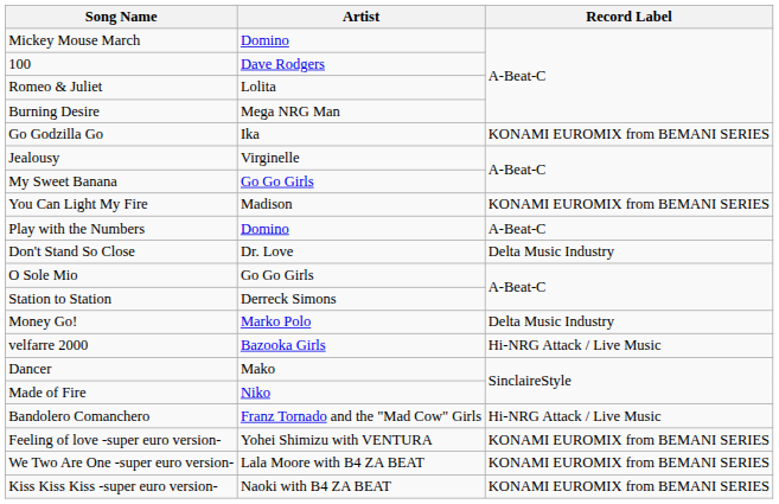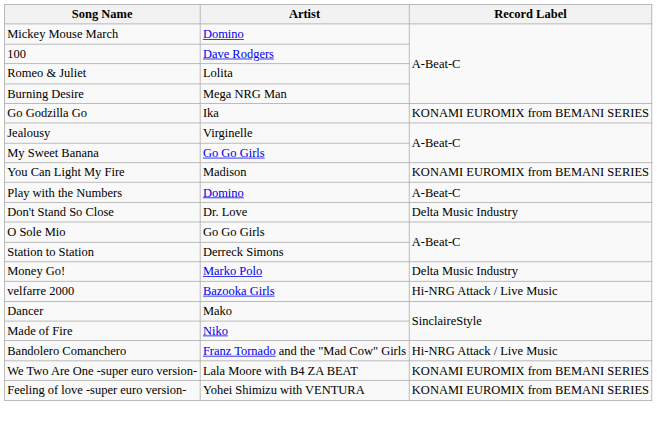 <table class="wikitable sortable">
 <tr>
 <th>Song Name</th>
 <th>Artist</th>
 <th>Record Label</th>
 </tr>
 <tr>
 <td>Mickey Mouse March</td>
 <td><a href='#'>Domino</a></td>
 <td rowspan="4">A-Beat-C</td>
 </tr>
 <tr>
 <td>100</td>
 <td><a href='#'>Dave Rodgers</a></td>
 </tr>
 <tr>
 <td>Romeo & Juliet</td>
 <td>Lolita</td>
 </tr>
 <tr>
 <td>Burning Desire</td>
 <td>Mega NRG Man</td>
 </tr>
 <tr>
 <td>Go Godzilla Go</td>
 <td>Ika</td>
 <td>KONAMI EUROMIX from BEMANI SERIES</td>
 </tr>
 <tr>
 <td>Jealousy</td>
 <td>Virginelle</td>
 <td rowspan="2">A-Beat-C</td>
 </tr>
 <tr>
 <td>My Sweet Banana</td>
 <td><a href='#'>Go Go Girls</a></td>
 </tr>
 <tr>
 <td>You Can Light My Fire</td>
 <td>Madison</td>
 <td>KONAMI EUROMIX from BEMANI SERIES</td>
 </tr>
 <tr>
 <td>Play with the Numbers</td>
 <td><a href='#'>Domino</a></td>
 <td>A-Beat-C</td>
 </tr>
 <tr>
 <td>Don't Stand So Close</td>
 <td>Dr. Love</td>
 <td>Delta Music Industry</td>
 </tr>
 <tr>
 <td>O Sole Mio</td>
 <td>Go Go Girls</td>
 <td rowspan="2">A-Beat-C</td>
 </tr>
 <tr>
 <td>Station to Station</td>
 <td>Derreck Simons</td>
 </tr>
 <tr>
 <td>Money Go!</td>
 <td><a href='#'>Marko Polo</a></td>
 <td>Delta Music Industry</td>
 </tr>
 <tr>
 <td>velfarre 2000</td>
 <td><a href='#'>Bazooka Girls</a></td>
 <td>Hi-NRG Attack / Live Music</td>
 </tr>
 <tr>
 <td>Dancer</td>
 <td>Mako</td>
 <td rowspan="2">SinclaireStyle</td>
 </tr>
 <tr>
 <td>Made of Fire</td>
 <td><a href='#'>Niko</a></td>
 </tr>
 <tr>
 <td>Bandolero Comanchero</td>
 <td><a href='#'>Franz Tornado</a> and the "Mad Cow" Girls</td>
 <td>Hi-NRG Attack / Live Music</td>
 </tr>
 <tr>
-<td>Feeling of love -super euro version-</td>
-<td>Yohei Shimizu with VENTURA</td>
-<td>KONAMI EUROMIX from BEMANI SERIES</td>
-</tr>
-<tr>
 <td>We Two Are One -super euro version-</td>
 <td>Lala Moore with B4 ZA BEAT</td>
 <td>KONAMI EUROMIX from BEMANI SERIES</td>
 </tr>
 <tr>
-<td>Kiss Kiss Kiss -super euro version-</td>
-<td>Naoki with B4 ZA BEAT</td>
+<td>Feeling of love -super euro version-</td>
+<td>Yohei Shimizu with VENTURA</td>
 <td>KONAMI EUROMIX from BEMANI SERIES</td>
 </tr>
 </table>
